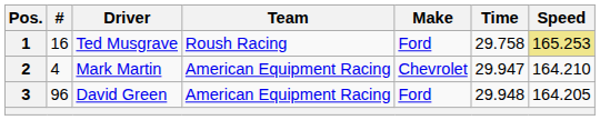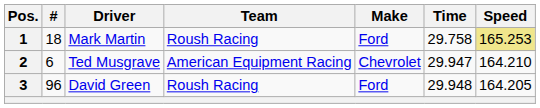 <table class="wikitable" style="font-size:95%">
 <tr>
 <th>Pos.</th>
 <th>#</th>
 <th>Driver</th>
 <th>Team</th>
 <th>Make</th>
 <th>Time</th>
 <th>Speed</th>
 </tr>
 <tr>
 <th>1</th>
-<td>16</td>
-<td><a href='#'>Ted Musgrave</a></td>
+<td>18</td>
+<td><a href='#'>Mark Martin</a></td>
 <td><a href='#'>Roush Racing</a></td>
 <td><a href='#'>Ford</a></td>
 <td>29.758</td>
 <td style="background: khaki;">165.253</td>
 </tr>
 <tr>
 <th>2</th>
-<td>4</td>
-<td><a href='#'>Mark Martin</a></td>
+<td>6</td>
+<td><a href='#'>Ted Musgrave</a></td>
 <td><a href='#'>American Equipment Racing</a></td>
 <td><a href='#'>Chevrolet</a></td>
 <td>29.947</td>
 <td>164.210</td>
 </tr>
 <tr>
 <th>3</th>
 <td>96</td>
 <td><a href='#'>David Green</a></td>
-<td><a href='#'>American Equipment Racing</a></td>
+<td><a href='#'>Roush Racing</a></td>
 <td><a href='#'>Ford</a></td>
 <td>29.948</td>
 <td>164.205</td>
 </tr>
 <tr>
 <th colspan="7"></th>
 </tr>
 </table>
